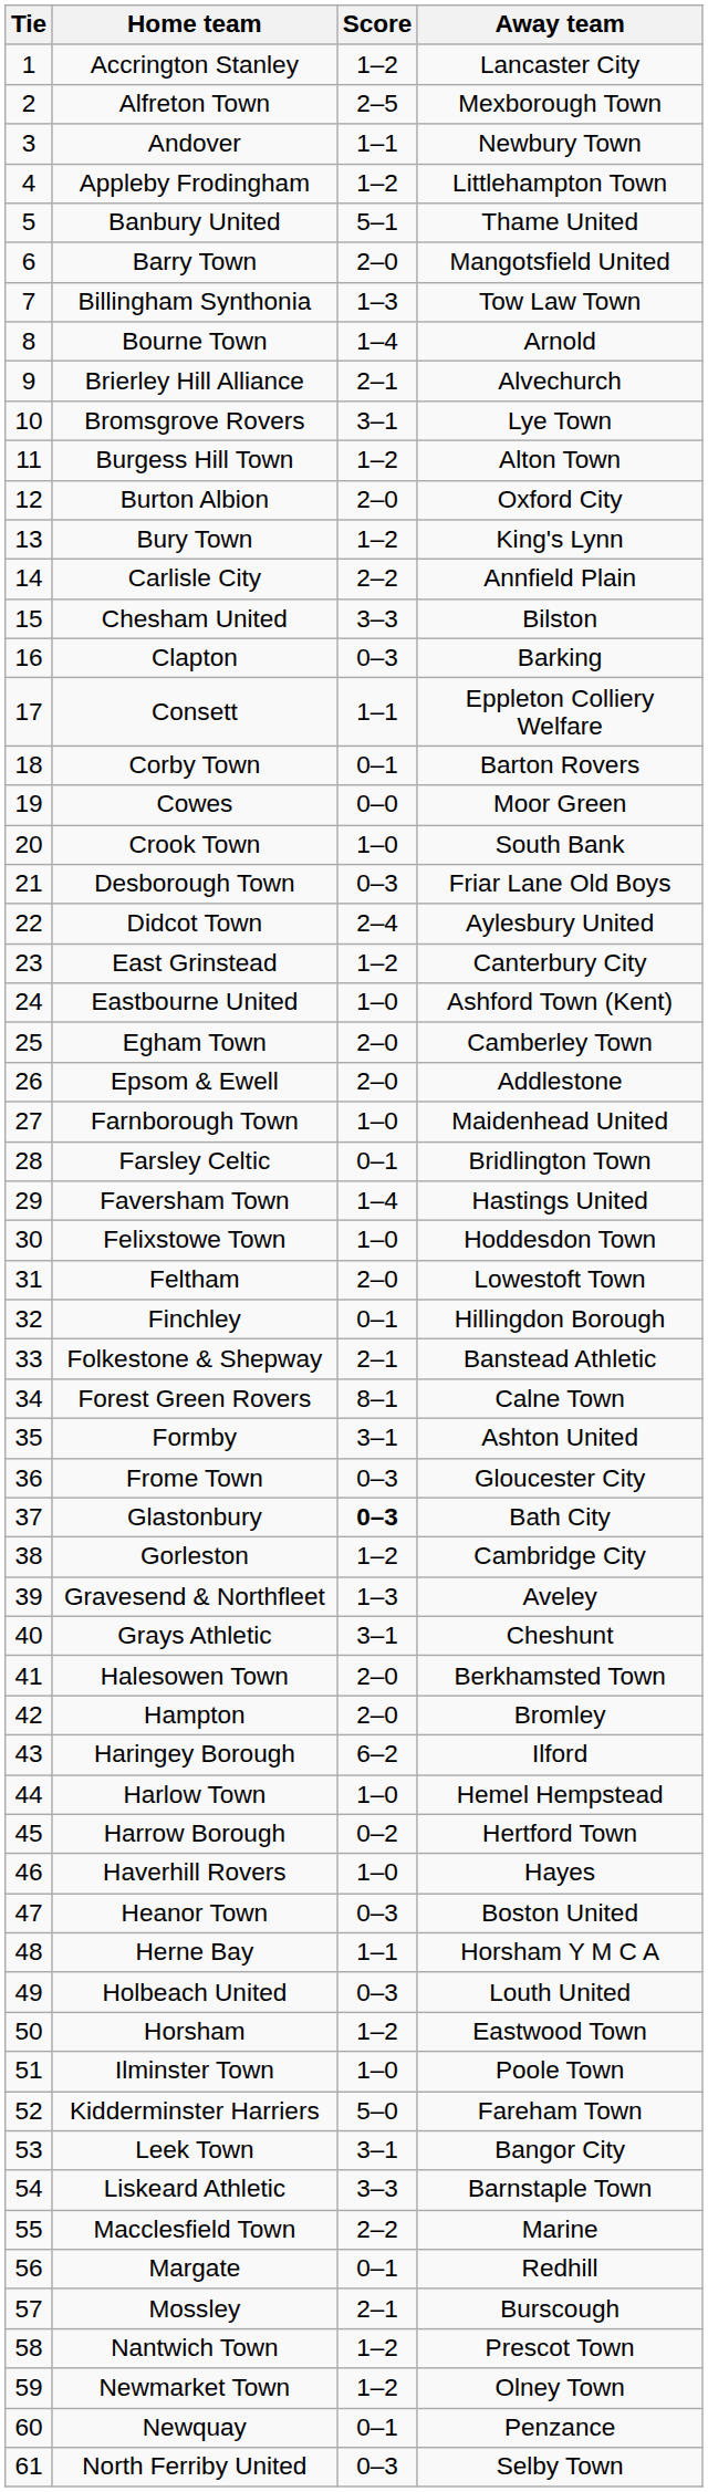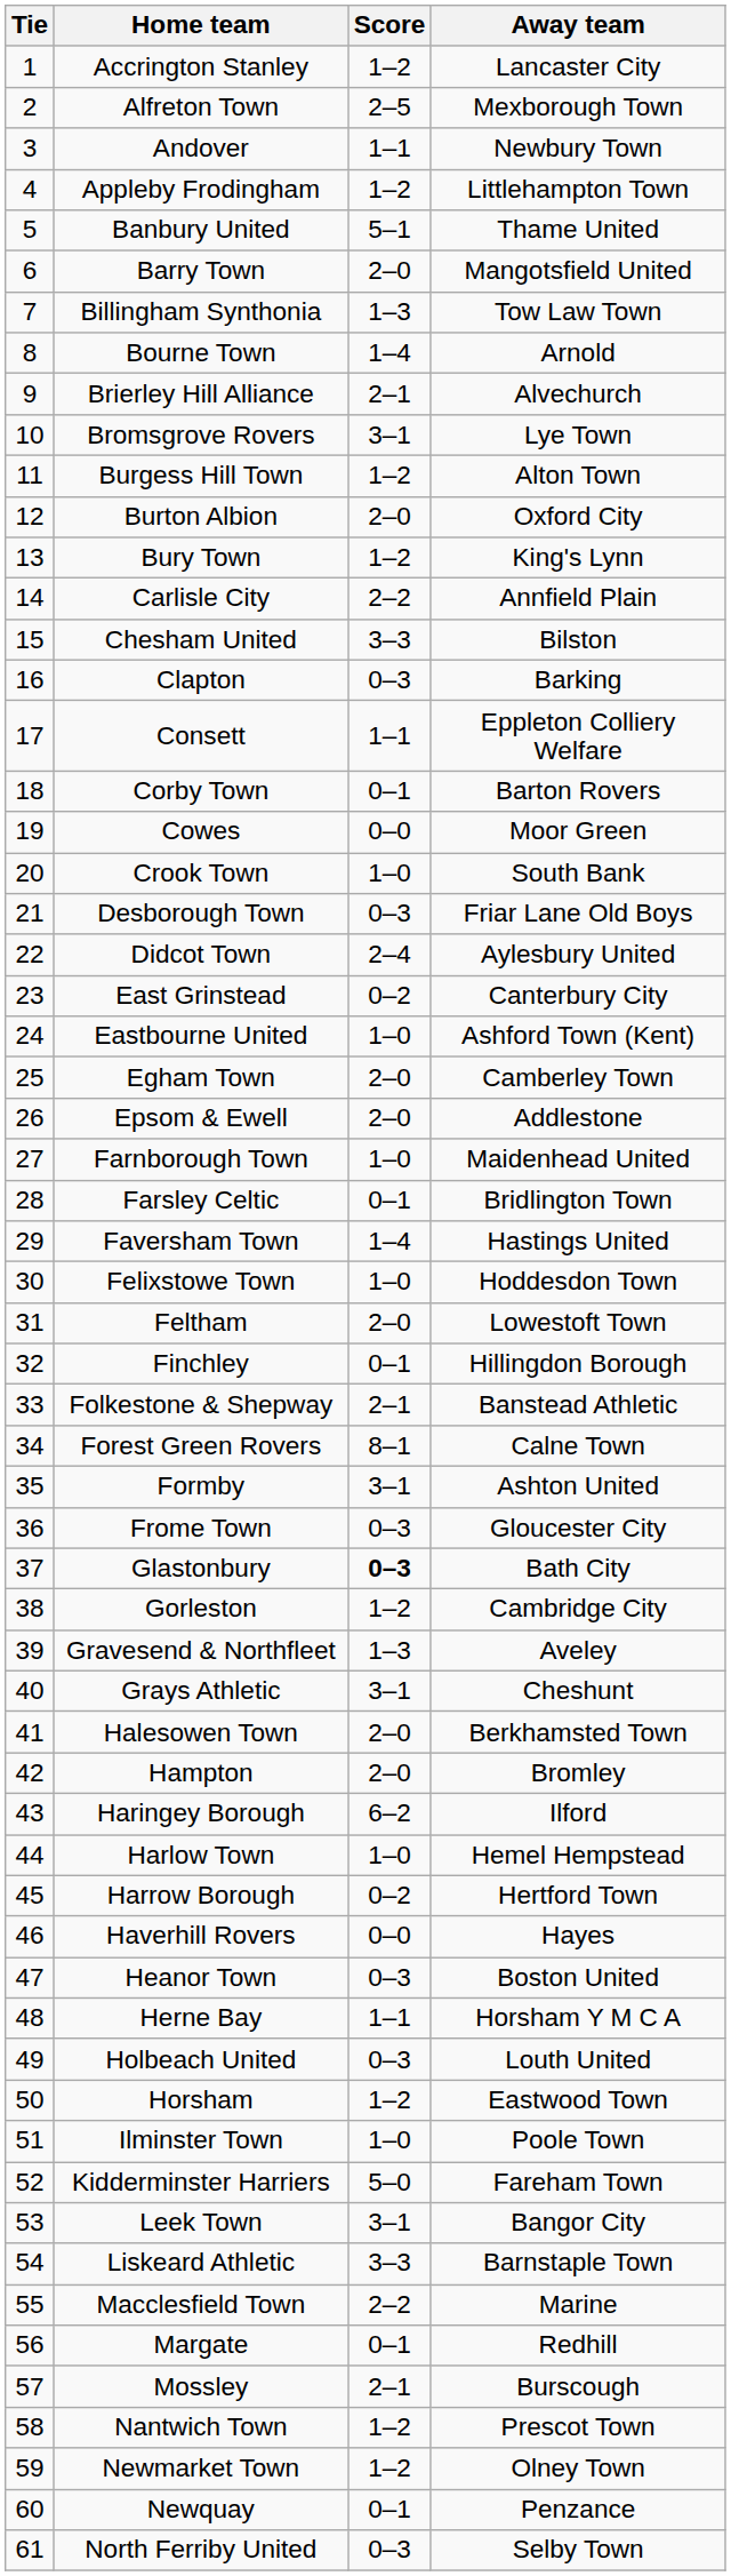 <table class="wikitable" style="text-align:center;">
 <tr>
 <th width=20>Tie</th>
 <th width=175>Home team</th>
 <th width=20>Score</th>
 <th width=175>Away team</th>
 </tr>
 <tr>
 <td>1</td>
 <td>Accrington Stanley</td>
 <td>1–2</td>
 <td>Lancaster City</td>
 </tr>
 <tr>
 <td>2</td>
 <td>Alfreton Town</td>
 <td>2–5</td>
 <td>Mexborough Town</td>
 </tr>
 <tr>
 <td>3</td>
 <td>Andover</td>
 <td>1–1</td>
 <td>Newbury Town</td>
 </tr>
 <tr>
 <td>4</td>
 <td>Appleby Frodingham</td>
 <td>1–2</td>
 <td>Littlehampton Town</td>
 </tr>
 <tr>
 <td>5</td>
 <td>Banbury United</td>
 <td>5–1</td>
 <td>Thame United</td>
 </tr>
 <tr>
 <td>6</td>
 <td>Barry Town</td>
 <td>2–0</td>
 <td>Mangotsfield United</td>
 </tr>
 <tr>
 <td>7</td>
 <td>Billingham Synthonia</td>
 <td>1–3</td>
 <td>Tow Law Town</td>
 </tr>
 <tr>
 <td>8</td>
 <td>Bourne Town</td>
 <td>1–4</td>
 <td>Arnold</td>
 </tr>
 <tr>
 <td>9</td>
 <td>Brierley Hill Alliance</td>
 <td>2–1</td>
 <td>Alvechurch</td>
 </tr>
 <tr>
 <td>10</td>
 <td>Bromsgrove Rovers</td>
 <td>3–1</td>
 <td>Lye Town</td>
 </tr>
 <tr>
 <td>11</td>
 <td>Burgess Hill Town</td>
 <td>1–2</td>
 <td>Alton Town</td>
 </tr>
 <tr>
 <td>12</td>
 <td>Burton Albion</td>
 <td>2–0</td>
 <td>Oxford City</td>
 </tr>
 <tr>
 <td>13</td>
 <td>Bury Town</td>
 <td>1–2</td>
 <td>King's Lynn</td>
 </tr>
 <tr>
 <td>14</td>
 <td>Carlisle City</td>
 <td>2–2</td>
 <td>Annfield Plain</td>
 </tr>
 <tr>
 <td>15</td>
 <td>Chesham United</td>
 <td>3–3</td>
 <td>Bilston</td>
 </tr>
 <tr>
 <td>16</td>
 <td>Clapton</td>
 <td>0–3</td>
 <td>Barking</td>
 </tr>
 <tr>
 <td>17</td>
 <td>Consett</td>
 <td>1–1</td>
 <td>Eppleton Colliery Welfare</td>
 </tr>
 <tr>
 <td>18</td>
 <td>Corby Town</td>
 <td>0–1</td>
 <td>Barton Rovers</td>
 </tr>
 <tr>
 <td>19</td>
 <td>Cowes</td>
 <td>0–0</td>
 <td>Moor Green</td>
 </tr>
 <tr>
 <td>20</td>
 <td>Crook Town</td>
 <td>1–0</td>
 <td>South Bank</td>
 </tr>
 <tr>
 <td>21</td>
 <td>Desborough Town</td>
 <td>0–3</td>
 <td>Friar Lane Old Boys</td>
 </tr>
 <tr>
 <td>22</td>
 <td>Didcot Town</td>
 <td>2–4</td>
 <td>Aylesbury United</td>
 </tr>
 <tr>
 <td>23</td>
 <td>East Grinstead</td>
-<td>1–2</td>
+<td>0–2</td>
 <td>Canterbury City</td>
 </tr>
 <tr>
 <td>24</td>
 <td>Eastbourne United</td>
 <td>1–0</td>
 <td>Ashford Town (Kent)</td>
 </tr>
 <tr>
 <td>25</td>
 <td>Egham Town</td>
 <td>2–0</td>
 <td>Camberley Town</td>
 </tr>
 <tr>
 <td>26</td>
 <td>Epsom & Ewell</td>
 <td>2–0</td>
 <td>Addlestone</td>
 </tr>
 <tr>
 <td>27</td>
 <td>Farnborough Town</td>
 <td>1–0</td>
 <td>Maidenhead United</td>
 </tr>
 <tr>
 <td>28</td>
 <td>Farsley Celtic</td>
 <td>0–1</td>
 <td>Bridlington Town</td>
 </tr>
 <tr>
 <td>29</td>
 <td>Faversham Town</td>
 <td>1–4</td>
 <td>Hastings United</td>
 </tr>
 <tr>
 <td>30</td>
 <td>Felixstowe Town</td>
 <td>1–0</td>
 <td>Hoddesdon Town</td>
 </tr>
 <tr>
 <td>31</td>
 <td>Feltham</td>
 <td>2–0</td>
 <td>Lowestoft Town</td>
 </tr>
 <tr>
 <td>32</td>
 <td>Finchley</td>
 <td>0–1</td>
 <td>Hillingdon Borough</td>
 </tr>
 <tr>
 <td>33</td>
 <td>Folkestone & Shepway</td>
 <td>2–1</td>
 <td>Banstead Athletic</td>
 </tr>
 <tr>
 <td>34</td>
 <td>Forest Green Rovers</td>
 <td>8–1</td>
 <td>Calne Town</td>
 </tr>
 <tr>
 <td>35</td>
 <td>Formby</td>
 <td>3–1</td>
 <td>Ashton United</td>
 </tr>
 <tr>
 <td>36</td>
 <td>Frome Town</td>
 <td>0–3</td>
 <td>Gloucester City</td>
 </tr>
 <tr>
 <td>37</td>
 <td>Glastonbury</td>
 <td><strong>0–3</strong></td>
 <td>Bath City</td>
 </tr>
 <tr>
 <td>38</td>
 <td>Gorleston</td>
 <td>1–2</td>
 <td>Cambridge City</td>
 </tr>
 <tr>
 <td>39</td>
 <td>Gravesend & Northfleet</td>
 <td>1–3</td>
 <td>Aveley</td>
 </tr>
 <tr>
 <td>40</td>
 <td>Grays Athletic</td>
 <td>3–1</td>
 <td>Cheshunt</td>
 </tr>
 <tr>
 <td>41</td>
 <td>Halesowen Town</td>
 <td>2–0</td>
 <td>Berkhamsted Town</td>
 </tr>
 <tr>
 <td>42</td>
 <td>Hampton</td>
 <td>2–0</td>
 <td>Bromley</td>
 </tr>
 <tr>
 <td>43</td>
 <td>Haringey Borough</td>
 <td>6–2</td>
 <td>Ilford</td>
 </tr>
 <tr>
 <td>44</td>
 <td>Harlow Town</td>
 <td>1–0</td>
 <td>Hemel Hempstead</td>
 </tr>
 <tr>
 <td>45</td>
 <td>Harrow Borough</td>
 <td>0–2</td>
 <td>Hertford Town</td>
 </tr>
 <tr>
 <td>46</td>
 <td>Haverhill Rovers</td>
-<td>1–0</td>
+<td>0–0</td>
 <td>Hayes</td>
 </tr>
 <tr>
 <td>47</td>
 <td>Heanor Town</td>
 <td>0–3</td>
 <td>Boston United</td>
 </tr>
 <tr>
 <td>48</td>
 <td>Herne Bay</td>
 <td>1–1</td>
 <td>Horsham Y M C A</td>
 </tr>
 <tr>
 <td>49</td>
 <td>Holbeach United</td>
 <td>0–3</td>
 <td>Louth United</td>
 </tr>
 <tr>
 <td>50</td>
 <td>Horsham</td>
 <td>1–2</td>
 <td>Eastwood Town</td>
 </tr>
 <tr>
 <td>51</td>
 <td>Ilminster Town</td>
 <td>1–0</td>
 <td>Poole Town</td>
 </tr>
 <tr>
 <td>52</td>
 <td>Kidderminster Harriers</td>
 <td>5–0</td>
 <td>Fareham Town</td>
 </tr>
 <tr>
 <td>53</td>
 <td>Leek Town</td>
 <td>3–1</td>
 <td>Bangor City</td>
 </tr>
 <tr>
 <td>54</td>
 <td>Liskeard Athletic</td>
 <td>3–3</td>
 <td>Barnstaple Town</td>
 </tr>
 <tr>
 <td>55</td>
 <td>Macclesfield Town</td>
 <td>2–2</td>
 <td>Marine</td>
 </tr>
 <tr>
 <td>56</td>
 <td>Margate</td>
 <td>0–1</td>
 <td>Redhill</td>
 </tr>
 <tr>
 <td>57</td>
 <td>Mossley</td>
 <td>2–1</td>
 <td>Burscough</td>
 </tr>
 <tr>
 <td>58</td>
 <td>Nantwich Town</td>
 <td>1–2</td>
 <td>Prescot Town</td>
 </tr>
 <tr>
 <td>59</td>
 <td>Newmarket Town</td>
 <td>1–2</td>
 <td>Olney Town</td>
 </tr>
 <tr>
 <td>60</td>
 <td>Newquay</td>
 <td>0–1</td>
 <td>Penzance</td>
 </tr>
 <tr>
 <td>61</td>
 <td>North Ferriby United</td>
 <td>0–3</td>
 <td>Selby Town</td>
 </tr>
 </table>
